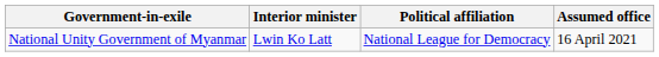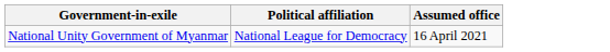 <table class="wikitable">
 <tr>
 <th>Government-in-exile</th>
-<th>Interior minister</th>
 <th>Political affiliation</th>
 <th>Assumed office</th>
 </tr>
 <tr>
 <td> <a href='#'>National Unity Government of Myanmar</a></td>
-<td><a href='#'>Lwin Ko Latt</a></td>
 <td><a href='#'>National League for Democracy</a></td>
 <td>16 April 2021</td>
 </tr>
 </table>
